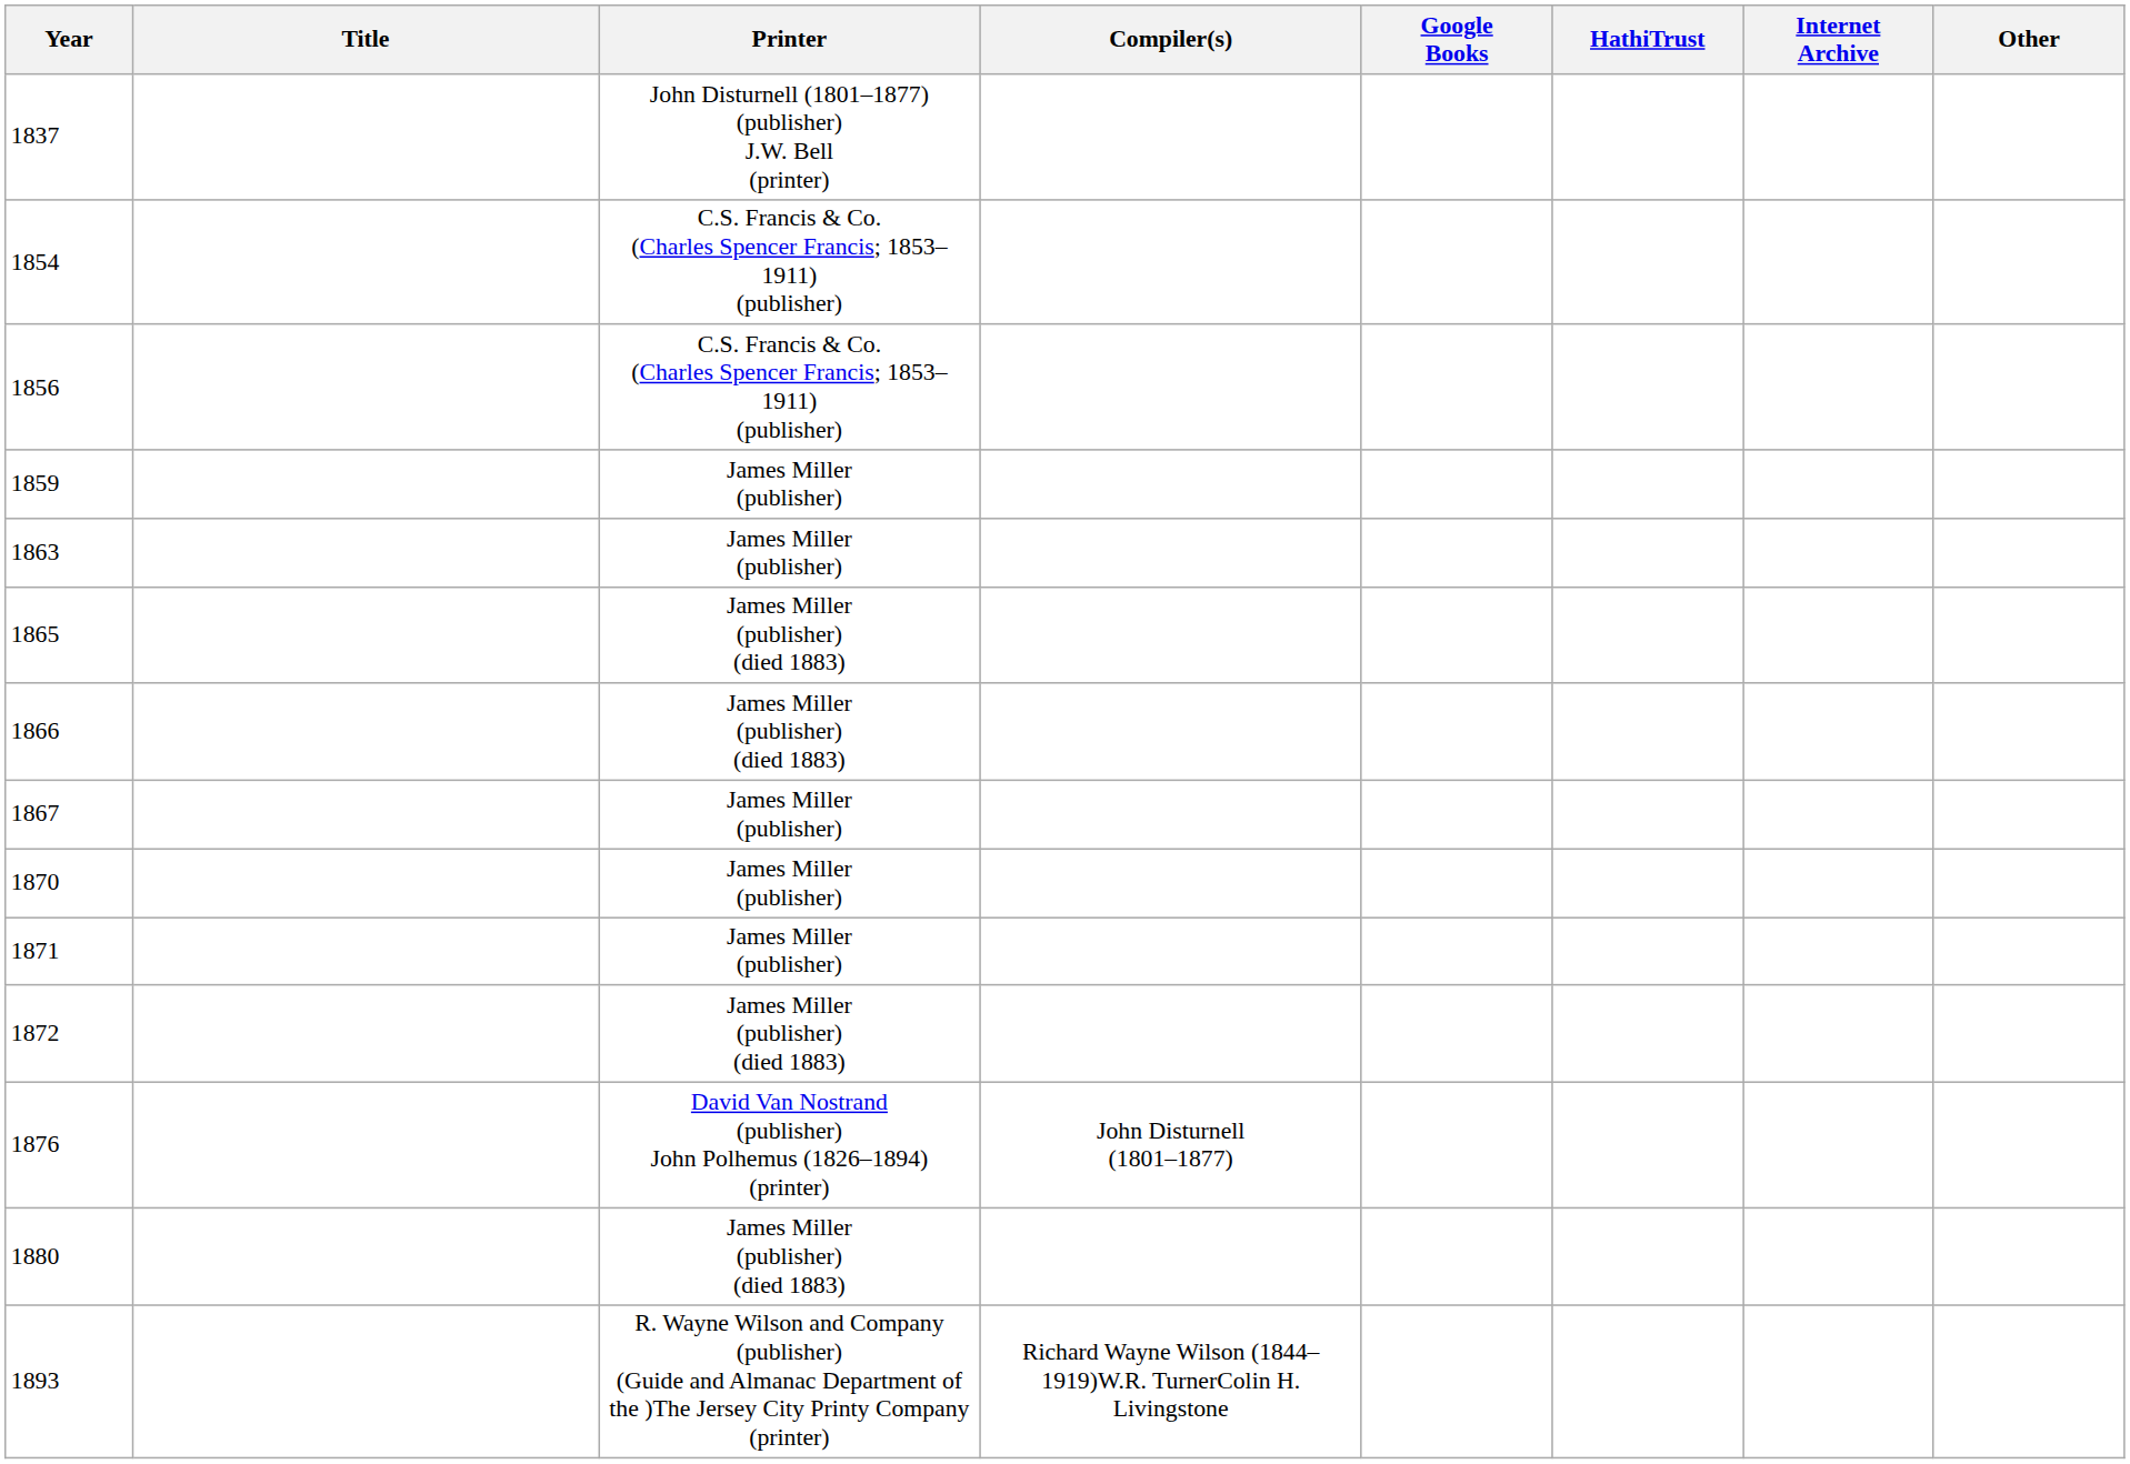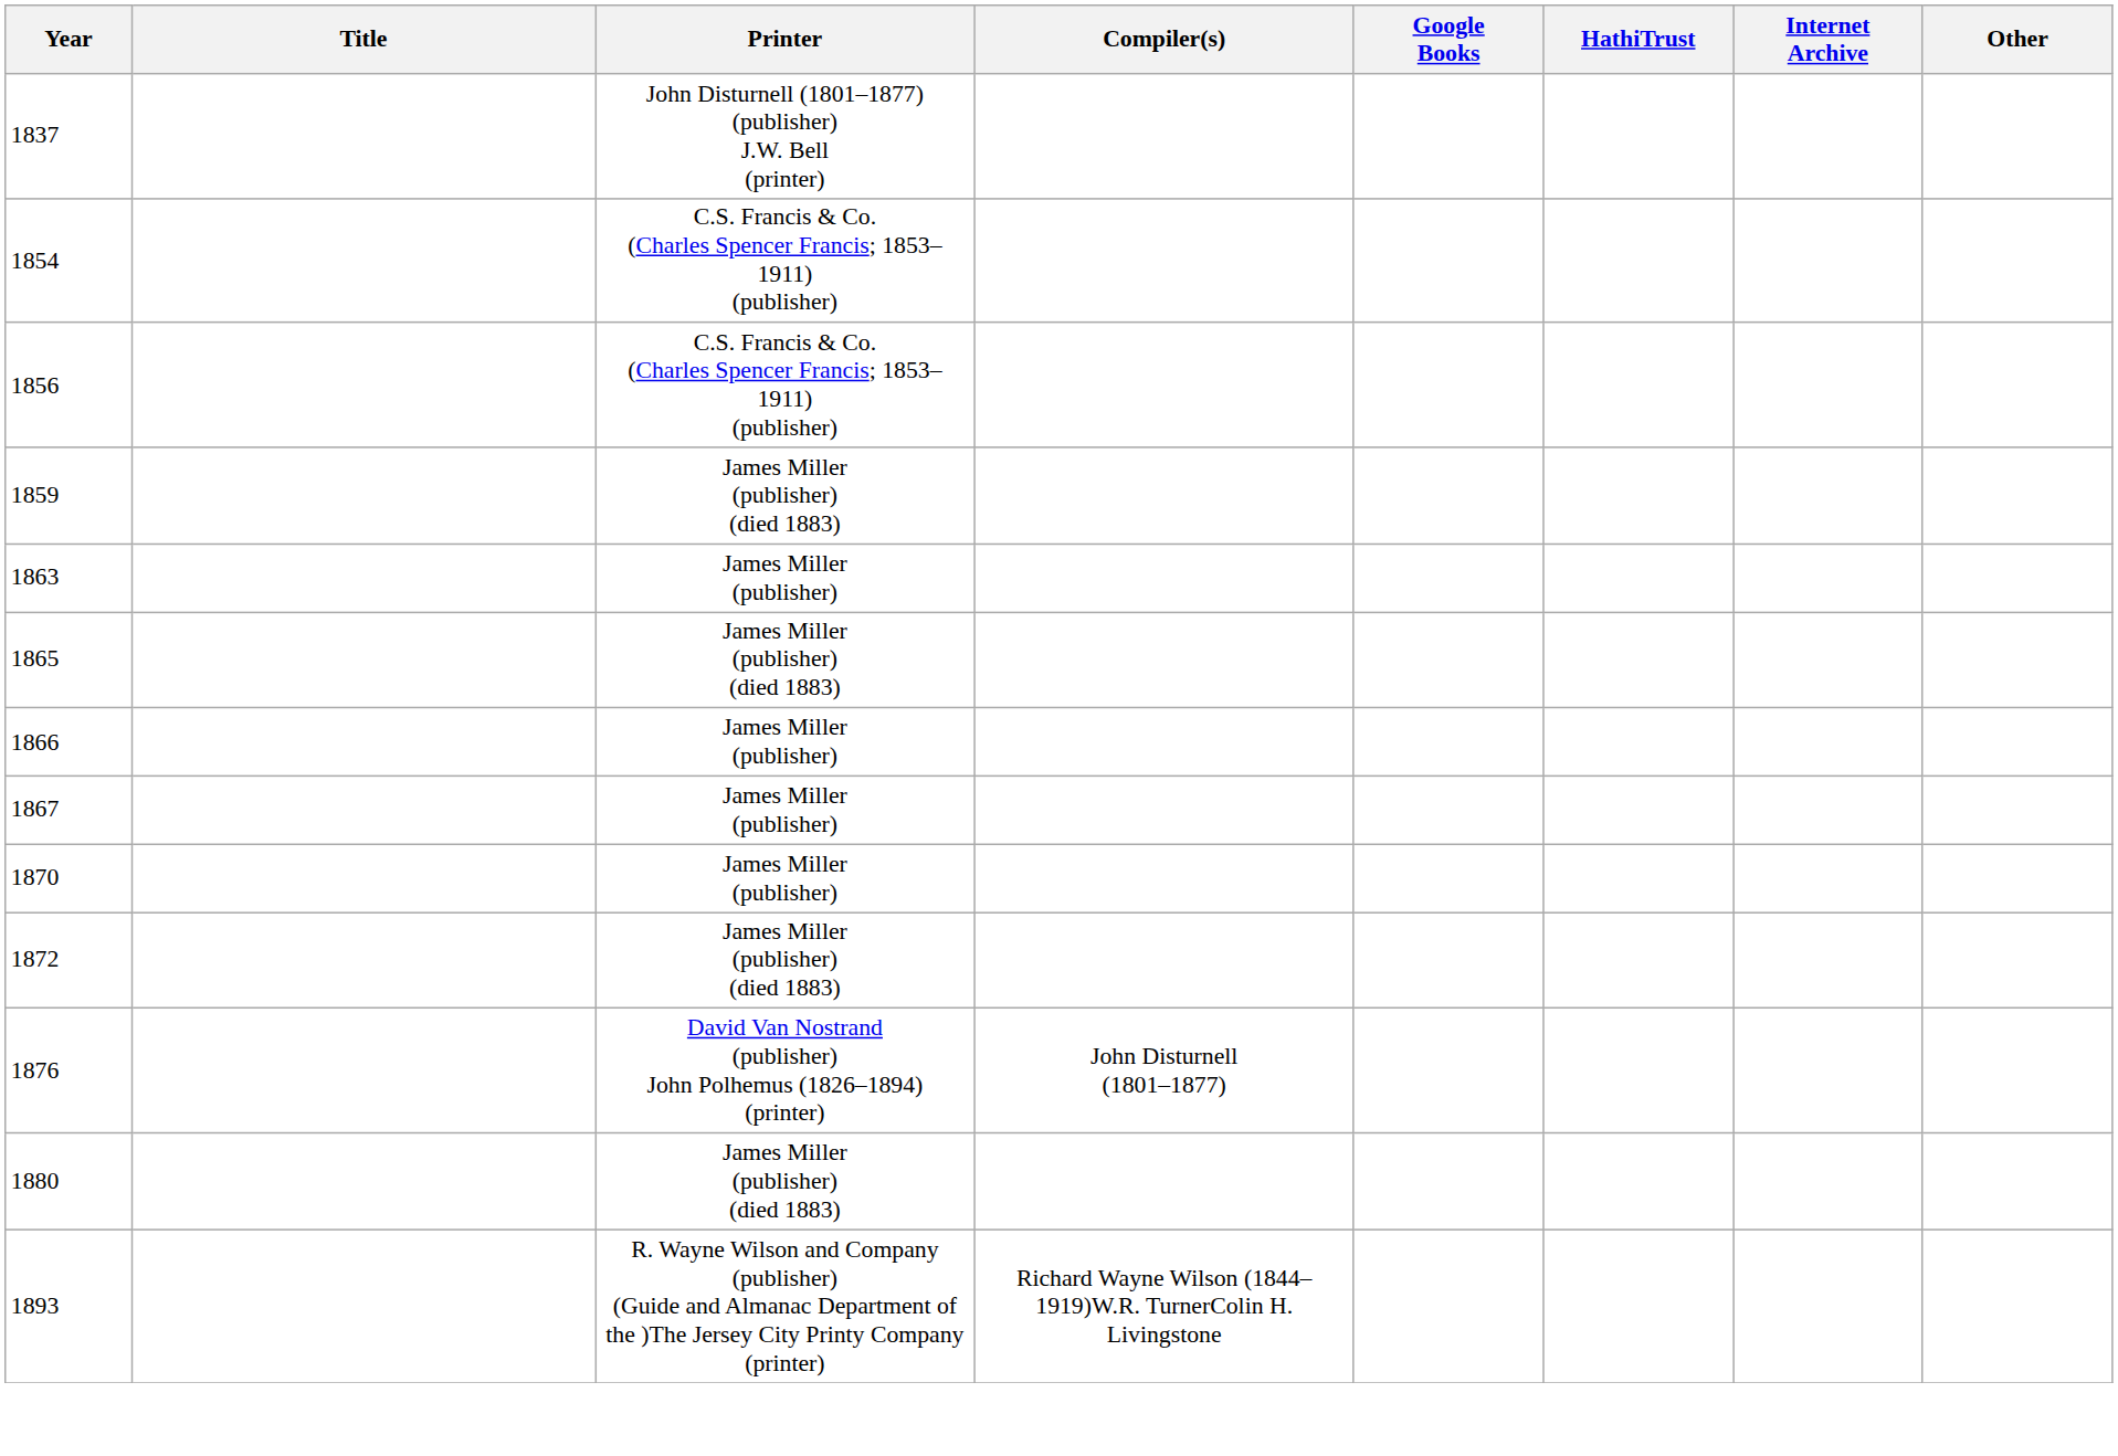 <table class="wikitable collapsible sortable" border="0" cellpadding="1" style="color:black; background-color: #FFFFFF; font-size: 90%; width:100%">
 <tr>
 <th>Year</th>
 <th>Title</th>
 <th>Printer</th>
 <th>Compiler(s)</th>
 <th><a href='#'>Google<br>Books</a></th>
 <th><a href='#'>HathiTrust</a></th>
 <th><a href='#'>Internet<br>Archive</a></th>
 <th>Other</th>
 </tr>
 <tr>
 <td width="6%">1837</td>
 <td width="22%" data-sort-value="new york 1837"></td>
 <td style="text-align:center" width="18%" data-sort-value="disturnell 1837">John Disturnell (1801–1877)<br>(publisher)<br>J.W. Bell<br>(printer)</td>
 <td style="text-align:center" width="18%"></td>
 <td style="text-align:center" width="9%"></td>
 <td style="text-align:center" width="9%"></td>
 <td style="text-align:center" width="9%"><br><br></td>
 <td style="text-align:center" width="9%"></td>
 </tr>
 <tr>
 <td width="6%">1854</td>
 <td width="22%" data-sort-value="francis 1854"></td>
 <td style="text-align:center" width="18%" data-sort-value="francis 1854">C.S. Francis & Co.<br>(<a href='#'>Charles Spencer Francis</a>; 1853–1911)<br>(publisher)</td>
 <td style="text-align:center" width="18%"></td>
 <td style="text-align:center" width="9%" data-sort-value="harvard 1854"></td>
 <td style="text-align:center" width="9%"></td>
 <td style="text-align:center" width="9%" data-sort-value="loc 1854"></td>
 <td style="text-align:center" width="9%"></td>
 </tr>
 <tr>
 <td width="6%">1856</td>
 <td width="22%" data-sort-value="francis 1856"></td>
 <td style="text-align:center" width="18%" data-sort-value="francis 1856">C.S. Francis & Co.<br>(<a href='#'>Charles Spencer Francis</a>; 1853–1911)<br>(publisher)</td>
 <td style="text-align:center" width="18%"></td>
 <td style="text-align:center" width="9%"></td>
 <td style="text-align:center" width="9%" data-sort-value="columbia 1856"></td>
 <td style="text-align:center" width="9%" data-sort-value="columbia 1856"></td>
 <td style="text-align:center" width="9%"></td>
 </tr>
 <tr>
 <td width="6%">1859</td>
 <td width="22%" data-sort-value="miller 1859"></td>
-<td style="text-align:center" width="18%" data-sort-value="miller 1880">James Miller<br>(publisher)</td>
+<td style="text-align:center" width="18%" data-sort-value="miller 1859">James Miller<br>(publisher)<br>(died 1883)</td>
 <td style="text-align:center" width="18%"></td>
 <td style="text-align:center" width="9%" data-sort-value="google books 1859"></td>
 <td style="text-align:center" width="9%"></td>
 <td style="text-align:center" width="9%"></td>
 <td style="text-align:center" width="9%" data-sort-value="new york public library 1859"></td>
 </tr>
 <tr>
 <td width="6%">1863</td>
 <td width="22%" data-sort-value="miller 1863"></td>
 <td style="text-align:center" width="18%" data-sort-value="miller 1870">James Miller<br>(publisher)</td>
 <td style="text-align:center" width="18%"></td>
 <td style="text-align:center" width="9%" data-sort-value="google books 1863"></td>
 <td style="text-align:center" width="9%"></td>
 <td style="text-align:center" width="9%"></td>
 <td style="text-align:center" width="9%"></td>
 </tr>
 <tr>
 <td width="6%">1865</td>
 <td width="22%" data-sort-value="miller 1865"></td>
 <td style="text-align:center" width="18%" data-sort-value="miller 1865">James Miller<br>(publisher)<br>(died 1883)</td>
 <td style="text-align:center" width="18%"></td>
 <td style="text-align:center" width="9%" data-sort-value="google books 1865"></td>
 <td style="text-align:center" width="9%"></td>
 <td style="text-align:center" width="9%"></td>
 <td style="text-align:center" width="9%"></td>
 </tr>
 <tr>
 <td width="6%">1866</td>
 <td width="22%" data-sort-value="miller 1866"></td>
-<td style="text-align:center" width="18%" data-sort-value="miller 1866">James Miller<br>(publisher)<br>(died 1883)</td>
+<td style="text-align:center" width="18%" data-sort-value="miller 1872">James Miller<br>(publisher)</td>
 <td style="text-align:center" width="18%"></td>
 <td style="text-align:center" width="9%" data-sort-value="google books 1866"><br><br></td>
 <td style="text-align:center" width="9%"></td>
 <td style="text-align:center" width="9%"></td>
 <td style="text-align:center" width="9%"></td>
 </tr>
 <tr>
 <td width="6%">1867</td>
 <td width="22%" data-sort-value="miller 1867"></td>
 <td style="text-align:center" width="18%" data-sort-value="miller 1867">James Miller<br>(publisher)</td>
 <td style="text-align:center" width="18%"></td>
 <td style="text-align:center" width="9%" data-sort-value="google books 1867"><br></td>
 <td style="text-align:center" width="9%" data-sort-value="hathitrust 1867"></td>
 <td style="text-align:center" width="9%"></td>
 <td style="text-align:center" width="9%"></td>
 </tr>
 <tr>
 <td width="6%">1870</td>
 <td width="22%" data-sort-value="miller 1870"></td>
 <td style="text-align:center" width="18%" data-sort-value="miller 1870">James Miller<br>(publisher)</td>
 <td style="text-align:center" width="18%"></td>
 <td style="text-align:center" width="9%" data-sort-value="google books 1870"></td>
-<td style="text-align:center" width="9%"></td>
-<td style="text-align:center" width="9%"></td>
-<td style="text-align:center" width="9%"></td>
-</tr>
-<tr>
-<td width="6%">1871</td>
-<td width="22%" data-sort-value="miller 1871"></td>
-<td style="text-align:center" width="18%" data-sort-value="miller 1871">James Miller<br>(publisher)</td>
-<td style="text-align:center" width="18%"></td>
-<td style="text-align:center" width="9%" data-sort-value="google books 1871"></td>
 <td style="text-align:center" width="9%"></td>
 <td style="text-align:center" width="9%"></td>
 <td style="text-align:center" width="9%"></td>
 </tr>
 <tr>
 <td width="6%">1872</td>
 <td width="22%" data-sort-value="miller 1872"></td>
 <td style="text-align:center" width="18%" data-sort-value="miller 1866">James Miller<br>(publisher)<br>(died 1883)</td>
 <td style="text-align:center" width="18%"></td>
 <td style="text-align:center" width="9%" data-sort-value="google books 1872"></td>
 <td style="text-align:center" width="9%" data-sort-value="hathitrust 1872"></td>
 <td style="text-align:center" width="9%" data-sort-value="internet archive 1872"></td>
 <td style="text-align:center" width="9%"></td>
 </tr>
 <tr>
 <td width="6%">1876</td>
 <td width="22%" data-sort-value="New York As 1876"></td>
 <td style="text-align:center" width="18%" data-sort-value="norstrand 1876"><a href='#'>David Van Nostrand</a><br>(publisher)<br>John Polhemus (1826–1894)<br>(printer)</td>
 <td style="text-align:center" width="18%" data-sort-value="disturnell 1876">John Disturnell<br>(1801–1877)</td>
 <td style="text-align:center" width="9%" data-sort-value="google books 1876"></td>
 <td style="text-align:center" width="9%"></td>
 <td style="text-align:center" width="9%" data-sort-value="internet archive 1876"><br><br></td>
 <td style="text-align:center" width="9%"></td>
 </tr>
 <tr>
 <td width="6%">1880</td>
 <td width="22%" data-sort-value="miller 1880"></td>
 <td style="text-align:center" width="18%" data-sort-value="miller 1865">James Miller<br>(publisher)<br>(died 1883)</td>
 <td style="text-align:center" width="18%"></td>
 <td style="text-align:center" width="9%" data-sort-value="google books 1880"></td>
 <td style="text-align:center" width="9%"></td>
 <td style="text-align:center" width="9%"></td>
 <td style="text-align:center" width="9%"></td>
 </tr>
 <tr>
 <td width="6%">1893</td>
 <td width="22%" data-sort-value="Citizen Guide 1893"></td>
 <td style="text-align:center" width="18%" data-sort-value="wilson 1893">R. Wayne Wilson and Company<br>(publisher)<br>(Guide and Almanac Department of the )The Jersey City Printy Company<br>(printer)</td>
 <td style="text-align:center" width="18%" data-sort-value="wilson 1893">Richard Wayne Wilson (1844–1919)W.R. TurnerColin H. Livingstone</td>
 <td style="text-align:center" width="9%"></td>
 <td style="text-align:center" width="9%"></td>
 <td style="text-align:center" width="9%" data-sort-value="internet archive 1893"></td>
 <td style="text-align:center" width="9%"></td>
 </tr>
 </table>
